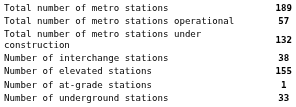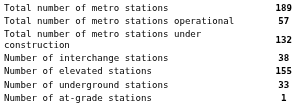 <table class="₠wikitable" width="35%">
 <tr>
 <td>Total number of metro stations</td>
 <td width="5%" align="center"><span><strong>189</strong></span></td>
 </tr>
 <tr>
 <td>Total number of metro stations operational</td>
 <td width="5%" align="center"><span><strong>57</strong></span></td>
 </tr>
 <tr>
 <td>Total number of metro stations under construction</td>
 <td width="5%" align="center"><span><strong>132</strong></span></td>
 </tr>
 <tr>
 <td width="25%">Number of interchange stations</td>
 <td width="5%" align="center"><span><strong>38</strong></span></td>
 </tr>
 <tr>
 <td width="25%">Number of elevated stations</td>
 <td width="5%" align="center"><span><strong>155</strong></span></td>
 </tr>
 <tr>
+<td width="25%">Number of underground stations</td>
+<td width="5%" align="center"><span><strong>33</strong></span></td>
+</tr>
+<tr>
 <td width="25%">Number of at-grade stations</td>
 <td width="5%" align="center"><span><strong>1</strong></span></td>
 </tr>
-<tr>
-<td width="25%">Number of underground stations</td>
-<td width="5%" align="center"><span><strong>33</strong></span></td>
-</tr>
 </table>
